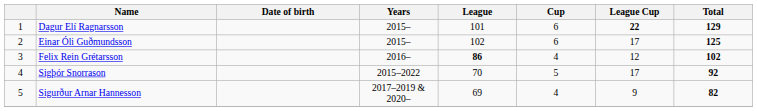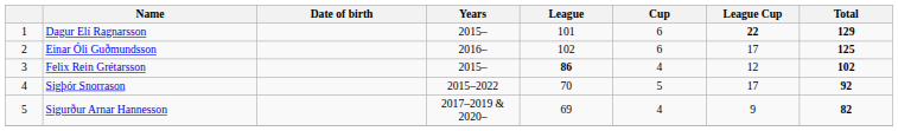 <table class="wikitable sortable" style="text-align:center;">
 <tr>
 <th style="width: 3em;"></th>
 <th style="width: 19em;">Name</th>
 <th style="width: 15em;">Date of birth</th>
 <th style="width: 8em;">Years</th>
 <th style="width: 8em;">League</th>
 <th style="width:8em;">Cup</th>
 <th style="width: 8em;">League Cup</th>
 <th style="width: 8em;">Total</th>
 </tr>
 <tr>
 <td>1</td>
 <td style="text-align:left;"> <a href='#'>Dagur Elí Ragnarsson</a></td>
 <td></td>
 <td>2015–</td>
 <td>101</td>
 <td>6</td>
 <td><strong>22</strong></td>
 <td><strong>129</strong></td>
 </tr>
 <tr>
 <td>2</td>
 <td style="text-align:left;"> <a href='#'>Einar Óli Guðmundsson</a></td>
 <td></td>
-<td>2015–</td>
+<td>2016–</td>
 <td>102</td>
 <td>6</td>
 <td>17</td>
 <td><strong>125</strong></td>
 </tr>
 <tr>
 <td>3</td>
 <td style="text-align:left;"> <a href='#'>Felix Rein Grétarsson</a></td>
 <td></td>
-<td>2016–</td>
+<td>2015–</td>
 <td><strong>86</strong></td>
 <td>4</td>
 <td>12</td>
 <td><strong>102</strong></td>
 </tr>
 <tr>
 <td>4</td>
 <td style="text-align:left;"> <a href='#'>Sigþór Snorrason</a></td>
 <td></td>
 <td>2015–2022</td>
 <td>70</td>
 <td>5</td>
 <td>17</td>
 <td><strong>92</strong></td>
 </tr>
 <tr>
 <td>5</td>
 <td style="text-align:left;"> <a href='#'>Sigurður Arnar Hannesson</a></td>
 <td></td>
 <td>2017–2019 & 2020–</td>
 <td>69</td>
 <td>4</td>
 <td>9</td>
 <td><strong>82</strong></td>
 </tr>
 <tr>
 </tr>
 </table>
